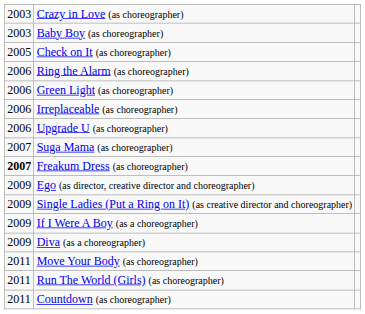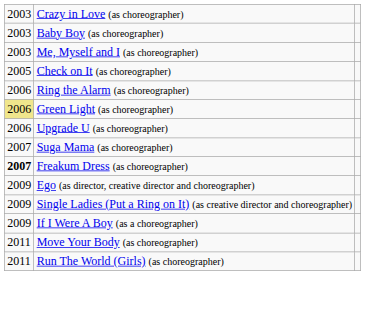 <table class="wikitable sortable">
 <tr>
 <td>2003</td>
 <td><a href='#'>Crazy in Love</a> <small>(as choreographer)</small></td>
 <td></td>
 </tr>
 <tr>
 <td>2003</td>
 <td><a href='#'>Baby Boy</a> <small>(as choreographer)</small></td>
+<td></td>
+</tr>
+<tr>
+<td>2003</td>
+<td><a href='#'>Me, Myself and I</a> <small>(as choreographer)</small></td>
 <td></td>
 </tr>
 <tr>
 <td>2005</td>
 <td><a href='#'>Check on It</a> <small>(as choreographer)</small></td>
 <td></td>
 </tr>
 <tr>
 <td>2006</td>
 <td><a href='#'>Ring the Alarm</a> <small>(as choreographer)</small></td>
 <td></td>
 </tr>
 <tr>
-<td>2006</td>
+<td style="background: khaki;">2006</td>
 <td><a href='#'>Green Light</a> <small>(as choreographer)</small></td>
-<td></td>
-</tr>
-<tr>
-<td>2006</td>
-<td><a href='#'>Irreplaceable</a> <small>(as choreographer)</small></td>
 <td></td>
 </tr>
 <tr>
 <td>2006</td>
 <td><a href='#'>Upgrade U</a> <small>(as choreographer)</small></td>
 <td></td>
 </tr>
 <tr>
 <td>2007</td>
 <td><a href='#'>Suga Mama</a> <small>(as choreographer)</small></td>
 <td></td>
 </tr>
 <tr>
 <td><strong>2007</strong></td>
 <td><a href='#'>Freakum Dress</a> <small>(as choreographer)</small></td>
 <td></td>
 </tr>
 <tr>
 <td>2009</td>
 <td><a href='#'>Ego</a> <small>(as director, creative director and choreographer)</small></td>
 <td></td>
 </tr>
 <tr>
 <td>2009</td>
 <td><a href='#'>Single Ladies (Put a Ring on It)</a> <small>(as creative director and choreographer)</small></td>
 <td></td>
 </tr>
 <tr>
 <td>2009</td>
 <td><a href='#'>If I Were A Boy</a> <small>(as a choreographer)</small></td>
 <td></td>
 </tr>
 <tr>
-<td>2009</td>
-<td><a href='#'>Diva</a> <small>(as a choreographer)</small></td>
-<td></td>
-</tr>
-<tr>
 <td>2011</td>
 <td><a href='#'>Move Your Body</a> <small>(as choreographer)</small></td>
 <td></td>
 </tr>
 <tr>
 <td>2011</td>
 <td><a href='#'>Run The World (Girls)</a> <small>(as choreographer)</small></td>
 <td></td>
 </tr>
-<tr>
-<td>2011</td>
-<td><a href='#'>Countdown</a> <small>(as choreographer)</small></td>
-<td></td>
-</tr>
 </table>
